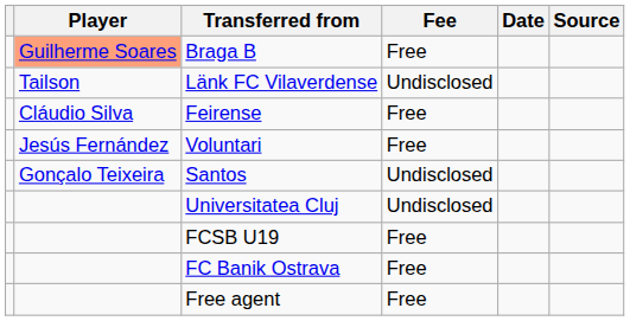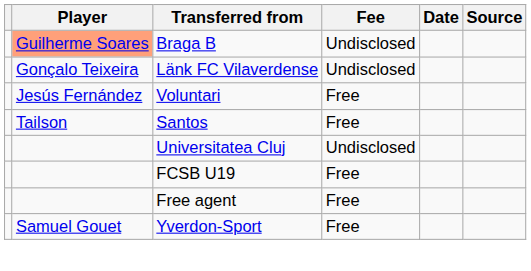 <table class="wikitable plainrowheaders sortable">
 <tr>
 <th></th>
 <th scope="col">Player</th>
 <th>Transferred from</th>
 <th style="width: 80px;">Fee</th>
 <th scope="col">Date</th>
 <th scope="col">Source</th>
 </tr>
 <tr>
 <td align="center"></td>
 <td style="background: lightsalmon;"> <a href='#'>Guilherme Soares</a></td>
 <td> <a href='#'>Braga B</a></td>
-<td>Free</td>
-<td></td>
-<td></td>
-</tr>
-<tr>
-<td align="center"></td>
-<td> <a href='#'>Tailson</a></td>
-<td> <a href='#'>Länk FC Vilaverdense</a></td>
 <td>Undisclosed</td>
 <td></td>
 <td></td>
 </tr>
 <tr>
 <td align="center"></td>
-<td> <a href='#'>Cláudio Silva</a></td>
-<td> <a href='#'>Feirense</a></td>
-<td>Free</td>
+<td> <a href='#'>Gonçalo Teixeira</a></td>
+<td> <a href='#'>Länk FC Vilaverdense</a></td>
+<td>Undisclosed</td>
 <td></td>
 <td></td>
 </tr>
 <tr>
 <td align="center"></td>
 <td> <a href='#'>Jesús Fernández</a></td>
 <td> <a href='#'>Voluntari</a></td>
 <td>Free</td>
 <td></td>
 <td></td>
 </tr>
 <tr>
 <td align="center"></td>
-<td> <a href='#'>Gonçalo Teixeira</a></td>
+<td> <a href='#'>Tailson</a></td>
 <td> <a href='#'>Santos</a></td>
-<td>Undisclosed</td>
+<td>Free</td>
 <td></td>
 <td></td>
 </tr>
 <tr>
 <td align="center"></td>
 <td> </td>
 <td> <a href='#'>Universitatea Cluj</a></td>
 <td>Undisclosed</td>
 <td></td>
 <td></td>
 </tr>
 <tr>
 <td align="center"></td>
 <td> </td>
 <td> FCSB U19</td>
 <td>Free</td>
 <td></td>
 <td></td>
 </tr>
 <tr>
 <td align="center"></td>
 <td> </td>
-<td> <a href='#'>FC Banik Ostrava</a></td>
+<td>Free agent</td>
 <td>Free</td>
 <td></td>
 <td></td>
 </tr>
 <tr>
 <td align="center"></td>
-<td> </td>
-<td>Free agent</td>
+<td> <a href='#'>Samuel Gouet</a></td>
+<td> <a href='#'>Yverdon-Sport</a></td>
 <td>Free</td>
 <td></td>
 <td></td>
 </tr>
 </table>
